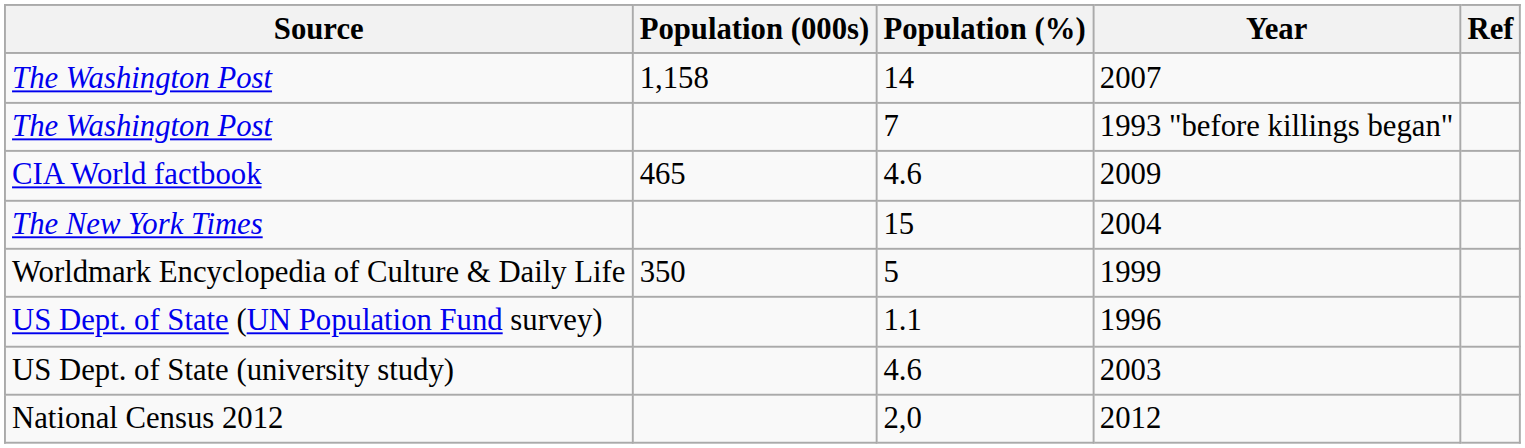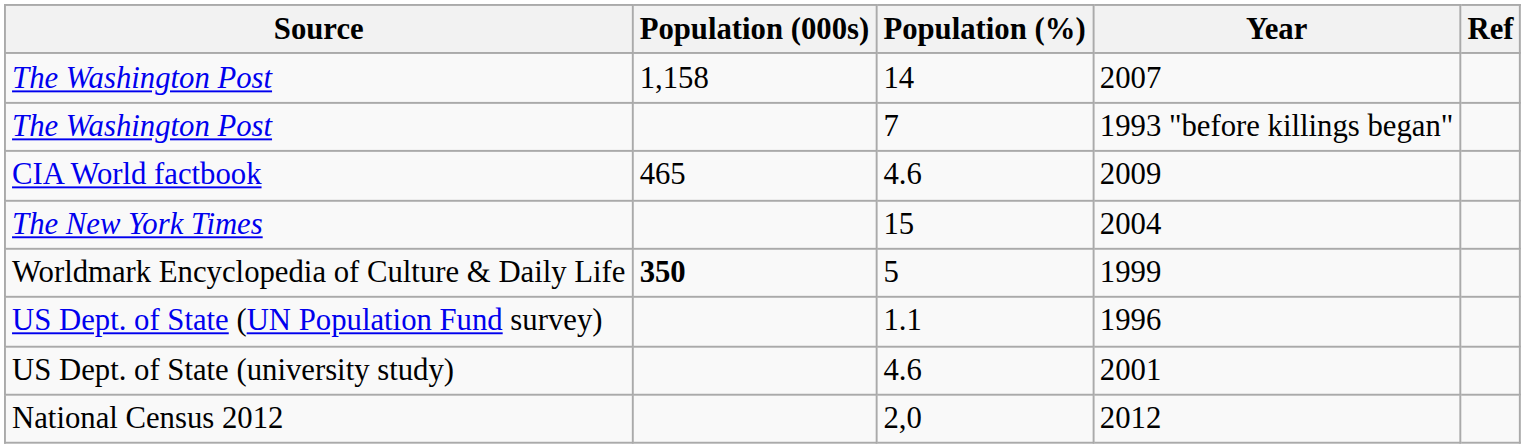 <table class="wikitable sortable">
 <tr>
 <th>Source</th>
 <th>Population (000s)</th>
 <th>Population (%)</th>
 <th>Year</th>
 <th>Ref</th>
 </tr>
 <tr>
 <td><em><a href='#'>The Washington Post</a></em></td>
 <td>1,158</td>
 <td>14</td>
 <td>2007</td>
 <td></td>
 </tr>
 <tr>
 <td><em><a href='#'>The Washington Post</a></em></td>
 <td></td>
 <td>7</td>
 <td>1993 "before killings began"</td>
 <td></td>
 </tr>
 <tr>
 <td><a href='#'>CIA World factbook</a></td>
 <td>465</td>
 <td>4.6</td>
 <td>2009</td>
 <td></td>
 </tr>
 <tr>
 <td><em><a href='#'>The New York Times</a></em></td>
 <td></td>
 <td>15</td>
 <td>2004</td>
 <td></td>
 </tr>
 <tr>
 <td>Worldmark Encyclopedia of Culture & Daily Life</td>
-<td>350</td>
+<td><strong>350</strong></td>
 <td>5</td>
 <td>1999</td>
 <td></td>
 </tr>
 <tr>
 <td><a href='#'>US Dept. of State</a> (<a href='#'>UN Population Fund</a> survey)</td>
 <td></td>
 <td>1.1</td>
 <td>1996</td>
 <td></td>
 </tr>
 <tr>
 <td>US Dept. of State (university study)</td>
 <td></td>
 <td>4.6</td>
-<td>2003</td>
+<td>2001</td>
 <td></td>
 </tr>
 <tr>
 <td>National Census 2012</td>
 <td></td>
 <td>2,0</td>
 <td>2012</td>
 <td></td>
 </tr>
 </table>
